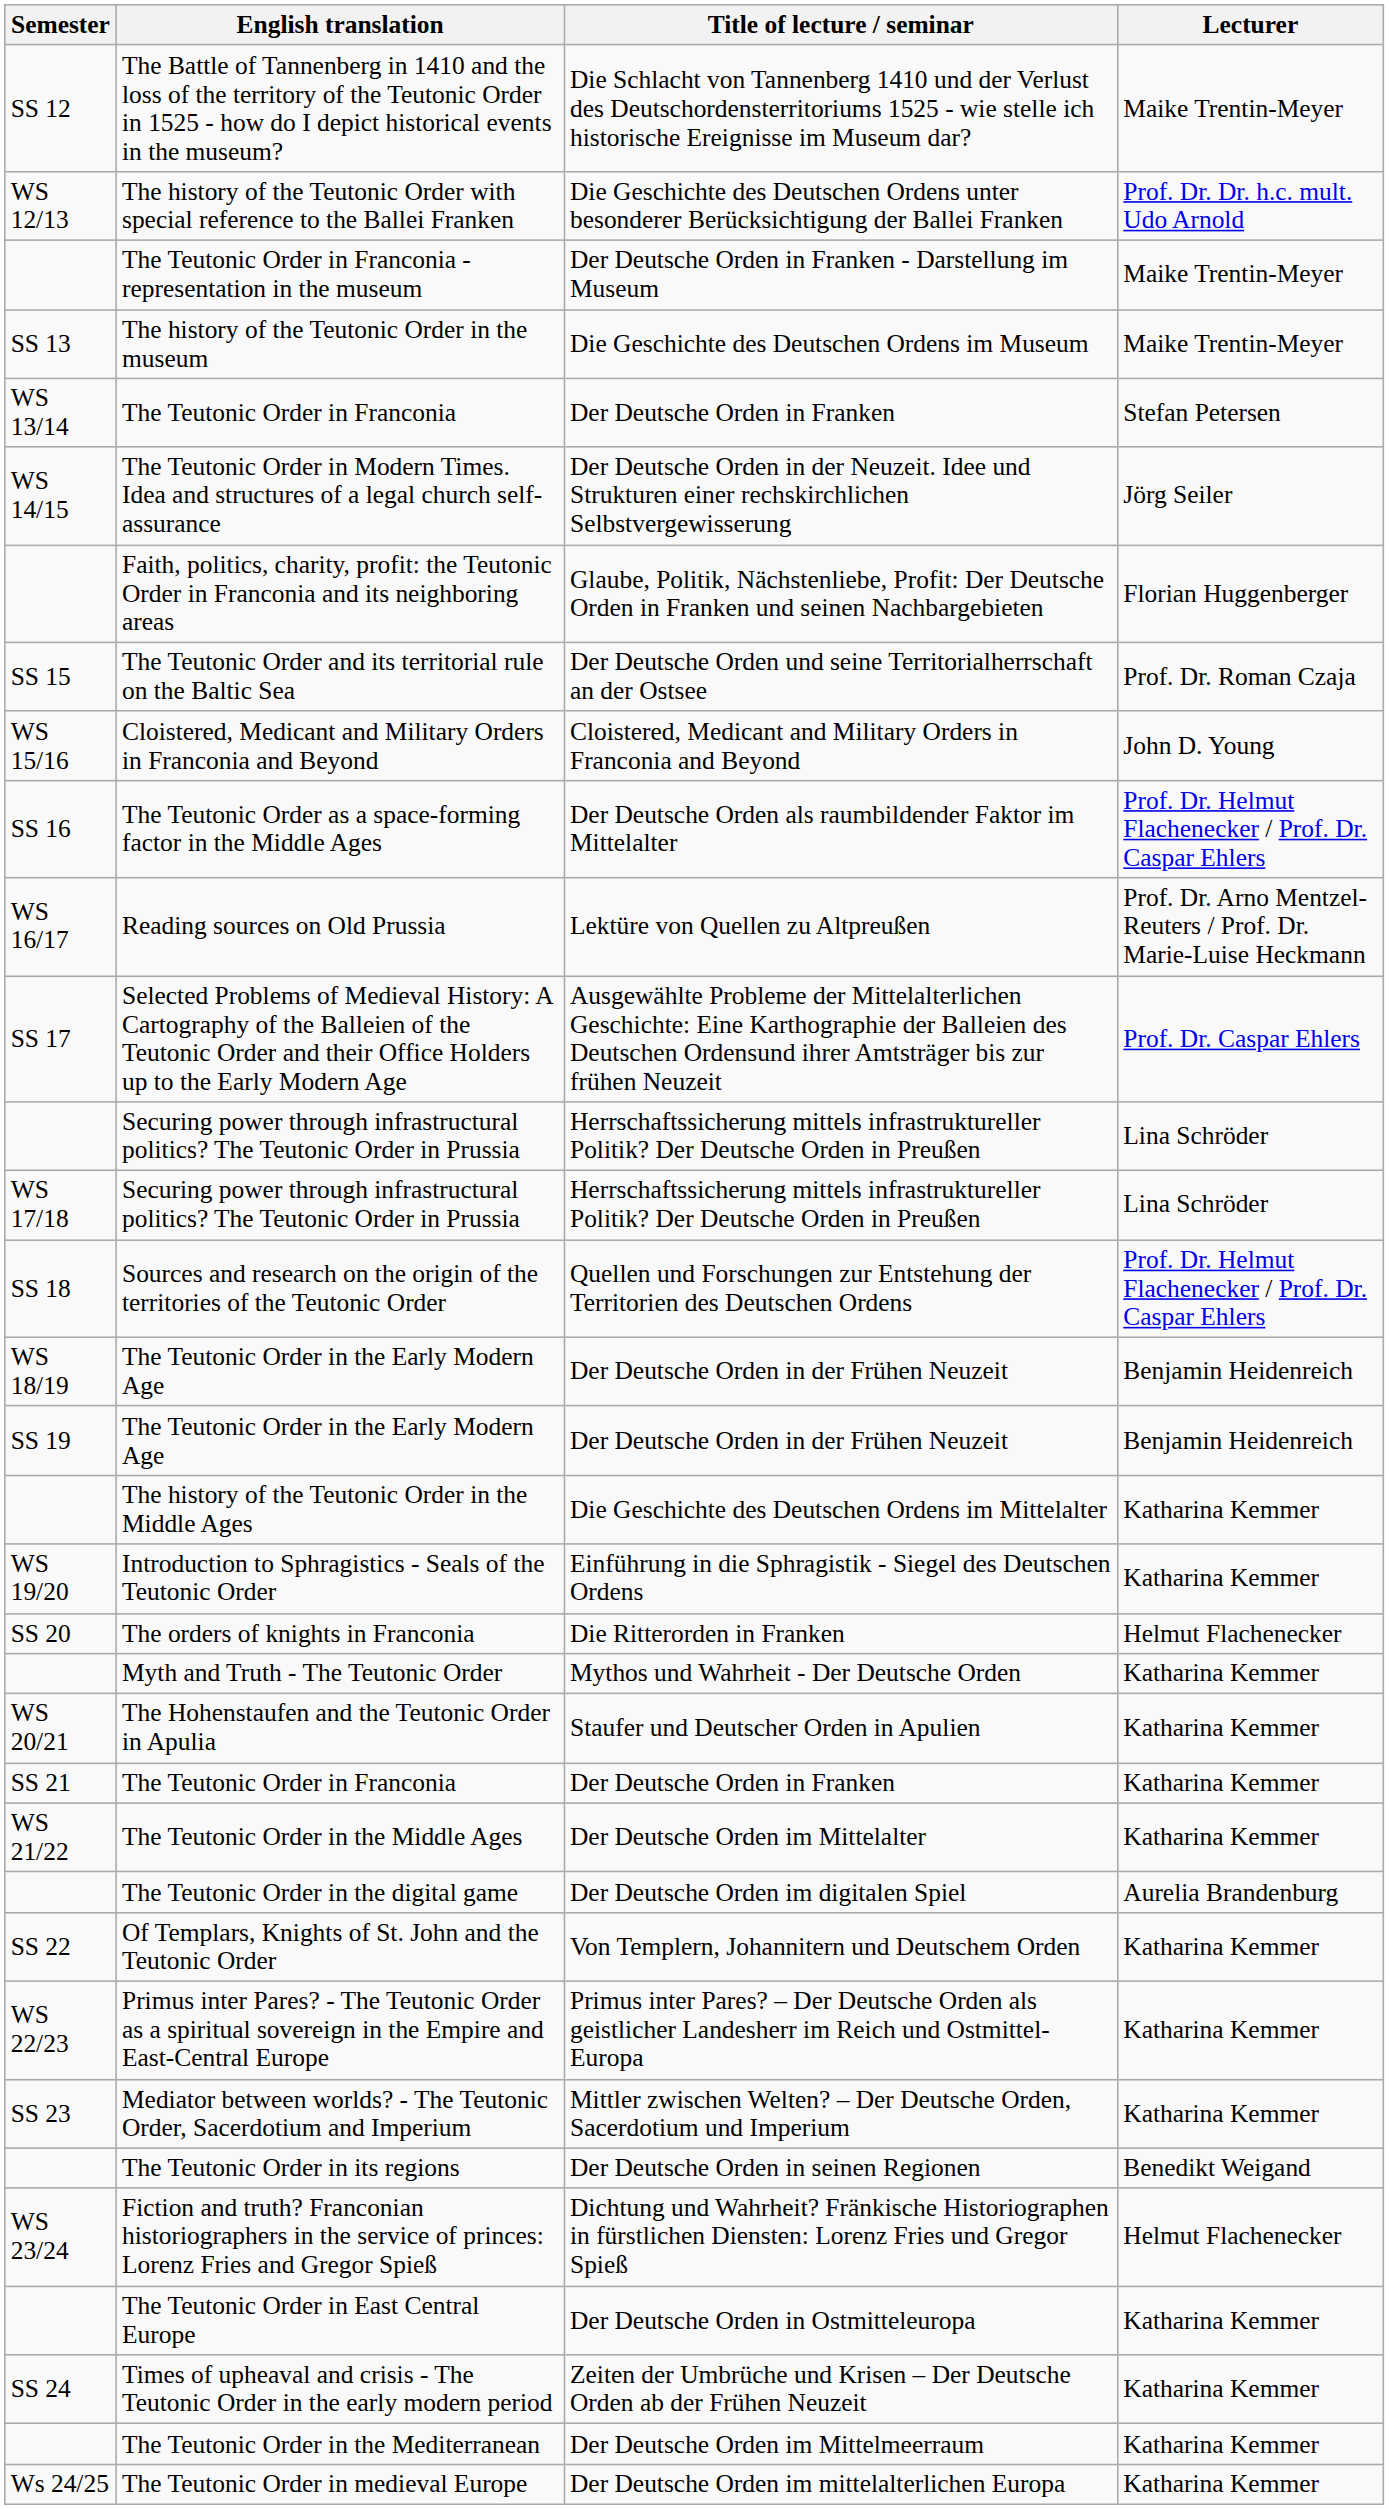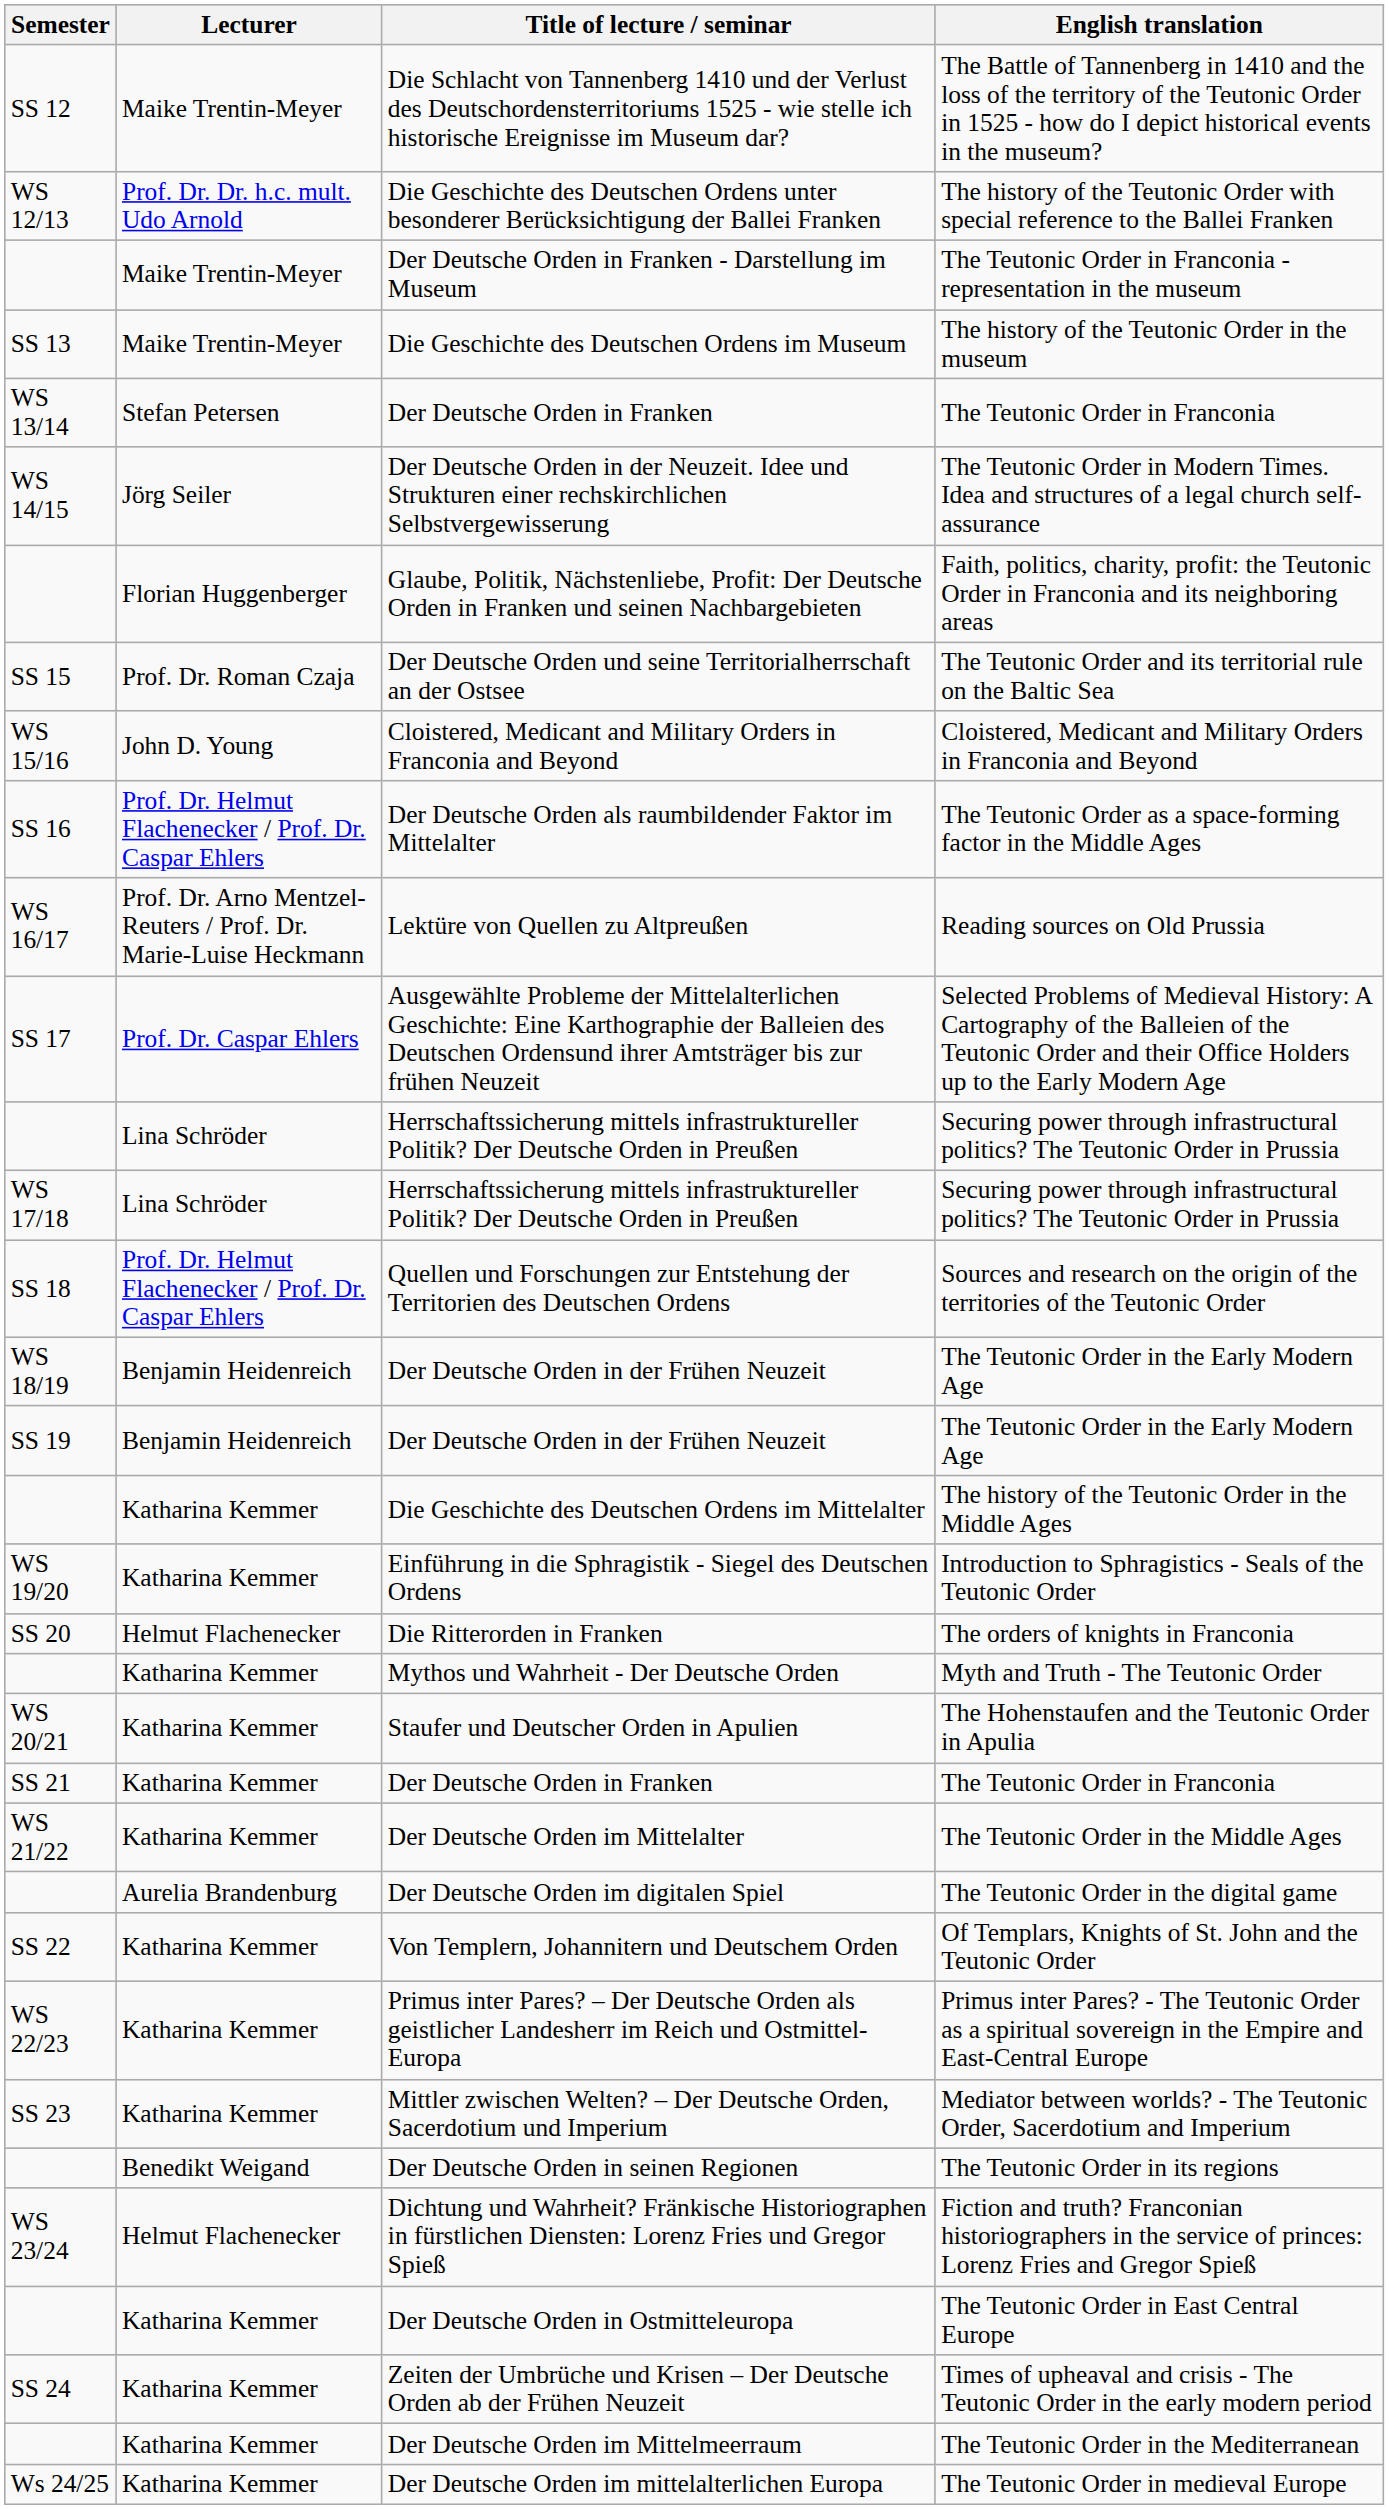 <table class="wikitable mw-collapsible mw-collapsed">
 <tr>
 <th scope="col">Semester</th>
+<th scope="col">Lecturer</th>
+<th scope="col">Title of lecture / seminar</th>
 <th>English translation</th>
-<th scope="col">Title of lecture / seminar</th>
-<th scope="col">Lecturer</th>
 </tr>
 <tr>
 <td>SS 12</td>
+<td>Maike Trentin-Meyer</td>
+<td>Die Schlacht von Tannenberg 1410 und der Verlust des Deutschordensterritoriums 1525 - wie stelle ich historische Ereignisse im Museum dar?</td>
 <td>The Battle of Tannenberg in 1410 and the loss of the territory of the Teutonic Order in 1525 - how do I depict historical events in the museum?</td>
-<td>Die Schlacht von Tannenberg 1410 und der Verlust des Deutschordensterritoriums 1525 - wie stelle ich historische Ereignisse im Museum dar?</td>
-<td>Maike Trentin-Meyer</td>
 </tr>
 <tr>
 <td>WS 12/13</td>
+<td><a href='#'>Prof. Dr. Dr. h.c. mult. Udo Arnold</a></td>
+<td>Die Geschichte des Deutschen Ordens unter besonderer Berücksichtigung der Ballei Franken</td>
 <td>The history of the Teutonic Order with special reference to the Ballei Franken</td>
-<td>Die Geschichte des Deutschen Ordens unter besonderer Berücksichtigung der Ballei Franken</td>
-<td><a href='#'>Prof. Dr. Dr. h.c. mult. Udo Arnold</a></td>
 </tr>
 <tr>
 <td></td>
+<td>Maike Trentin-Meyer</td>
+<td>Der Deutsche Orden in Franken - Darstellung im Museum</td>
 <td>The Teutonic Order in Franconia - representation in the museum</td>
-<td>Der Deutsche Orden in Franken - Darstellung im Museum</td>
-<td>Maike Trentin-Meyer</td>
 </tr>
 <tr>
 <td>SS 13</td>
+<td>Maike Trentin-Meyer</td>
+<td>Die Geschichte des Deutschen Ordens im Museum</td>
 <td>The history of the Teutonic Order in the museum</td>
-<td>Die Geschichte des Deutschen Ordens im Museum</td>
-<td>Maike Trentin-Meyer</td>
 </tr>
 <tr>
 <td>WS 13/14</td>
+<td>Stefan Petersen</td>
+<td>Der Deutsche Orden in Franken</td>
 <td>The Teutonic Order in Franconia</td>
-<td>Der Deutsche Orden in Franken</td>
-<td>Stefan Petersen</td>
 </tr>
 <tr>
 <td>WS 14/15</td>
+<td>Jörg Seiler</td>
+<td>Der Deutsche Orden in der Neuzeit. Idee und Strukturen einer rechskirchlichen Selbstvergewisserung</td>
 <td>The Teutonic Order in Modern Times. Idea and structures of a legal church self-assurance</td>
-<td>Der Deutsche Orden in der Neuzeit. Idee und Strukturen einer rechskirchlichen Selbstvergewisserung</td>
-<td>Jörg Seiler</td>
 </tr>
 <tr>
 <td></td>
+<td>Florian Huggenberger</td>
+<td>Glaube, Politik, Nächstenliebe, Profit: Der Deutsche Orden in Franken und seinen Nachbargebieten</td>
 <td>Faith, politics, charity, profit: the Teutonic Order in Franconia and its neighboring areas</td>
-<td>Glaube, Politik, Nächstenliebe, Profit: Der Deutsche Orden in Franken und seinen Nachbargebieten</td>
-<td>Florian Huggenberger</td>
 </tr>
 <tr>
 <td>SS 15</td>
+<td>Prof. Dr. Roman Czaja</td>
+<td>Der Deutsche Orden und seine Territorialherrschaft an der Ostsee</td>
 <td>The Teutonic Order and its territorial rule on the Baltic Sea</td>
-<td>Der Deutsche Orden und seine Territorialherrschaft an der Ostsee</td>
-<td>Prof. Dr. Roman Czaja</td>
 </tr>
 <tr>
 <td>WS 15/16</td>
+<td>John D. Young</td>
 <td>Cloistered, Medicant and Military Orders in Franconia and Beyond</td>
 <td>Cloistered, Medicant and Military Orders in Franconia and Beyond</td>
-<td>John D. Young</td>
 </tr>
 <tr>
 <td>SS 16</td>
+<td><a href='#'>Prof. Dr. Helmut Flachenecker</a> / <a href='#'>Prof. Dr. Caspar Ehlers</a></td>
+<td>Der Deutsche Orden als raumbildender Faktor im Mittelalter</td>
 <td>The Teutonic Order as a space-forming factor in the Middle Ages</td>
-<td>Der Deutsche Orden als raumbildender Faktor im Mittelalter</td>
-<td><a href='#'>Prof. Dr. Helmut Flachenecker</a> / <a href='#'>Prof. Dr. Caspar Ehlers</a></td>
 </tr>
 <tr>
 <td>WS 16/17</td>
+<td>Prof. Dr. Arno Mentzel-Reuters / Prof. Dr. Marie-Luise Heckmann</td>
+<td>Lektüre von Quellen zu Altpreußen</td>
 <td>Reading sources on Old Prussia</td>
-<td>Lektüre von Quellen zu Altpreußen</td>
-<td>Prof. Dr. Arno Mentzel-Reuters / Prof. Dr. Marie-Luise Heckmann</td>
 </tr>
 <tr>
 <td>SS 17</td>
+<td><a href='#'>Prof. Dr. Caspar Ehlers</a></td>
+<td>Ausgewählte Probleme der Mittelalterlichen Geschichte: Eine Karthographie der Balleien des Deutschen Ordensund ihrer Amtsträger bis zur frühen Neuzeit</td>
 <td>Selected Problems of Medieval History: A Cartography of the Balleien of the Teutonic Order and their Office Holders up to the Early Modern Age</td>
-<td>Ausgewählte Probleme der Mittelalterlichen Geschichte: Eine Karthographie der Balleien des Deutschen Ordensund ihrer Amtsträger bis zur frühen Neuzeit</td>
-<td><a href='#'>Prof. Dr. Caspar Ehlers</a></td>
 </tr>
 <tr>
 <td></td>
+<td>Lina Schröder</td>
+<td>Herrschaftssicherung mittels infrastruktureller Politik? Der Deutsche Orden in Preußen</td>
 <td>Securing power through infrastructural politics? The Teutonic Order in Prussia</td>
-<td>Herrschaftssicherung mittels infrastruktureller Politik? Der Deutsche Orden in Preußen</td>
-<td>Lina Schröder</td>
 </tr>
 <tr>
 <td>WS 17/18</td>
+<td>Lina Schröder</td>
+<td>Herrschaftssicherung mittels infrastruktureller Politik? Der Deutsche Orden in Preußen</td>
 <td>Securing power through infrastructural politics? The Teutonic Order in Prussia</td>
-<td>Herrschaftssicherung mittels infrastruktureller Politik? Der Deutsche Orden in Preußen</td>
-<td>Lina Schröder</td>
 </tr>
 <tr>
 <td>SS 18</td>
+<td><a href='#'>Prof. Dr. Helmut Flachenecker</a>  / <a href='#'>Prof. Dr. Caspar Ehlers</a></td>
+<td>Quellen und Forschungen zur Entstehung der Territorien des Deutschen Ordens</td>
 <td>Sources and research on the origin of the territories of the Teutonic Order</td>
-<td>Quellen und Forschungen zur Entstehung der Territorien des Deutschen Ordens</td>
-<td><a href='#'>Prof. Dr. Helmut Flachenecker</a>  / <a href='#'>Prof. Dr. Caspar Ehlers</a></td>
 </tr>
 <tr>
 <td>WS 18/19</td>
+<td>Benjamin Heidenreich</td>
+<td>Der Deutsche Orden in der Frühen Neuzeit</td>
 <td>The Teutonic Order in the Early Modern Age</td>
-<td>Der Deutsche Orden in der Frühen Neuzeit</td>
-<td>Benjamin Heidenreich</td>
 </tr>
 <tr>
 <td>SS 19</td>
+<td>Benjamin Heidenreich</td>
+<td>Der Deutsche Orden in der Frühen Neuzeit</td>
 <td>The Teutonic Order in the Early Modern Age</td>
-<td>Der Deutsche Orden in der Frühen Neuzeit</td>
-<td>Benjamin Heidenreich</td>
 </tr>
 <tr>
 <td></td>
+<td>Katharina Kemmer</td>
+<td>Die Geschichte des Deutschen Ordens im Mittelalter</td>
 <td>The history of the Teutonic Order in the Middle Ages</td>
-<td>Die Geschichte des Deutschen Ordens im Mittelalter</td>
-<td>Katharina Kemmer</td>
 </tr>
 <tr>
 <td>WS 19/20</td>
+<td>Katharina Kemmer</td>
+<td>Einführung in die Sphragistik - Siegel des Deutschen Ordens</td>
 <td>Introduction to Sphragistics - Seals of the Teutonic Order</td>
-<td>Einführung in die Sphragistik - Siegel des Deutschen Ordens</td>
-<td>Katharina Kemmer</td>
 </tr>
 <tr>
 <td>SS 20</td>
+<td>Helmut Flachenecker</td>
+<td>Die Ritterorden in Franken</td>
 <td>The orders of knights in Franconia</td>
-<td>Die Ritterorden in Franken</td>
-<td>Helmut Flachenecker</td>
 </tr>
 <tr>
 <td></td>
+<td>Katharina Kemmer</td>
+<td>Mythos und Wahrheit - Der Deutsche Orden</td>
 <td>Myth and Truth - The Teutonic Order</td>
-<td>Mythos und Wahrheit - Der Deutsche Orden</td>
-<td>Katharina Kemmer</td>
 </tr>
 <tr>
 <td>WS 20/21</td>
+<td>Katharina Kemmer</td>
+<td>Staufer und Deutscher Orden in Apulien</td>
 <td>The Hohenstaufen and the Teutonic Order in Apulia</td>
-<td>Staufer und Deutscher Orden in Apulien</td>
-<td>Katharina Kemmer</td>
 </tr>
 <tr>
 <td>SS 21</td>
+<td>Katharina Kemmer</td>
+<td>Der Deutsche Orden in Franken</td>
 <td>The Teutonic Order in Franconia</td>
-<td>Der Deutsche Orden in Franken</td>
-<td>Katharina Kemmer</td>
 </tr>
 <tr>
 <td>WS 21/22</td>
+<td>Katharina Kemmer</td>
+<td>Der Deutsche Orden im Mittelalter</td>
 <td>The Teutonic Order in the Middle Ages</td>
-<td>Der Deutsche Orden im Mittelalter</td>
-<td>Katharina Kemmer</td>
 </tr>
 <tr>
 <td></td>
+<td>Aurelia Brandenburg</td>
+<td>Der Deutsche Orden im digitalen Spiel</td>
 <td>The Teutonic Order in the digital game</td>
-<td>Der Deutsche Orden im digitalen Spiel</td>
-<td>Aurelia Brandenburg</td>
 </tr>
 <tr>
 <td>SS 22</td>
+<td>Katharina Kemmer</td>
+<td>Von Templern, Johannitern und Deutschem Orden</td>
 <td>Of Templars, Knights of St. John and the Teutonic Order</td>
-<td>Von Templern, Johannitern und Deutschem Orden</td>
-<td>Katharina Kemmer</td>
 </tr>
 <tr>
 <td>WS 22/23</td>
+<td>Katharina Kemmer</td>
+<td>Primus inter Pares? – Der Deutsche Orden als geistlicher Landesherr im Reich und Ostmittel-Europa</td>
 <td>Primus inter Pares? - The Teutonic Order as a spiritual sovereign in the Empire and East-Central Europe</td>
-<td>Primus inter Pares? – Der Deutsche Orden als geistlicher Landesherr im Reich und Ostmittel-Europa</td>
-<td>Katharina Kemmer</td>
 </tr>
 <tr>
 <td>SS 23</td>
+<td>Katharina Kemmer</td>
+<td>Mittler zwischen Welten? – Der Deutsche Orden, Sacerdotium und Imperium</td>
 <td>Mediator between worlds? - The Teutonic Order, Sacerdotium and Imperium</td>
-<td>Mittler zwischen Welten? – Der Deutsche Orden, Sacerdotium und Imperium</td>
-<td>Katharina Kemmer</td>
 </tr>
 <tr>
 <td></td>
+<td>Benedikt Weigand</td>
+<td>Der Deutsche Orden in seinen Regionen</td>
 <td>The Teutonic Order in its regions</td>
-<td>Der Deutsche Orden in seinen Regionen</td>
-<td>Benedikt Weigand</td>
 </tr>
 <tr>
 <td>WS 23/24</td>
+<td>Helmut Flachenecker</td>
+<td>Dichtung und Wahrheit? Fränkische Historiographen in fürstlichen Diensten: Lorenz Fries und Gregor Spieß</td>
 <td>Fiction and truth? Franconian historiographers in the service of princes: Lorenz Fries and Gregor Spieß</td>
-<td>Dichtung und Wahrheit? Fränkische Historiographen in fürstlichen Diensten: Lorenz Fries und Gregor Spieß</td>
-<td>Helmut Flachenecker</td>
 </tr>
 <tr>
 <td></td>
+<td>Katharina Kemmer</td>
+<td>Der Deutsche Orden in Ostmitteleuropa</td>
 <td>The Teutonic Order in East Central Europe</td>
-<td>Der Deutsche Orden in Ostmitteleuropa</td>
-<td>Katharina Kemmer</td>
 </tr>
 <tr>
 <td>SS 24</td>
+<td>Katharina Kemmer</td>
+<td>Zeiten der Umbrüche und Krisen – Der Deutsche Orden ab der Frühen Neuzeit</td>
 <td>Times of upheaval and crisis - The Teutonic Order in the early modern period</td>
-<td>Zeiten der Umbrüche und Krisen – Der Deutsche Orden ab der Frühen Neuzeit</td>
-<td>Katharina Kemmer</td>
 </tr>
 <tr>
 <td></td>
+<td>Katharina Kemmer</td>
+<td>Der Deutsche Orden im Mittelmeerraum</td>
 <td>The Teutonic Order in the Mediterranean</td>
-<td>Der Deutsche Orden im Mittelmeerraum</td>
-<td>Katharina Kemmer</td>
 </tr>
 <tr>
 <td>Ws 24/25</td>
+<td>Katharina Kemmer</td>
+<td>Der Deutsche Orden im mittelalterlichen Europa</td>
 <td>The Teutonic Order in medieval Europe</td>
-<td>Der Deutsche Orden im mittelalterlichen Europa</td>
-<td>Katharina Kemmer</td>
 </tr>
 </table>
